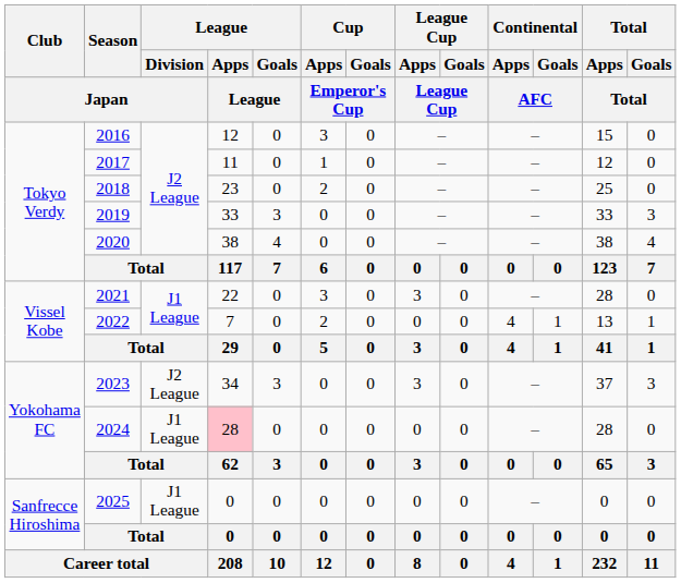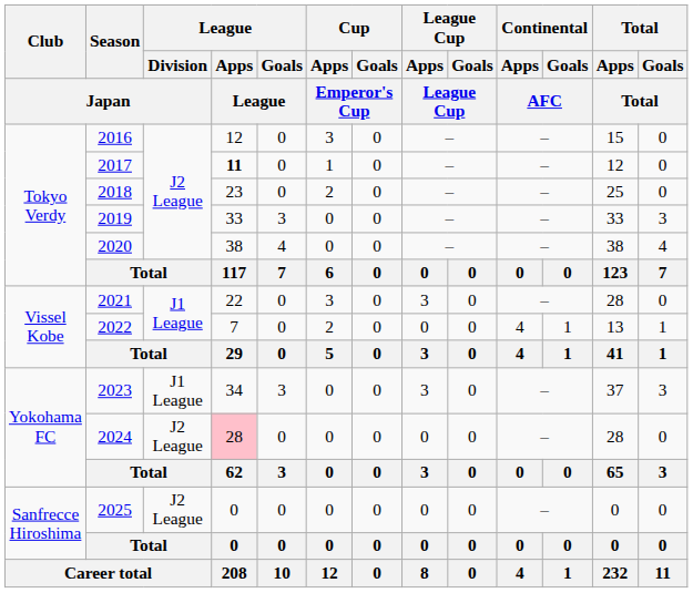 <table class="wikitable" style="text-align:center">
 <tr>
 <th rowspan=2>Club</th>
 <th rowspan=2>Season</th>
 <th colspan=3>League</th>
 <th colspan=2>Cup</th>
 <th colspan=2>League Cup</th>
 <th colspan=2>Continental</th>
 <th colspan=2>Total</th>
 </tr>
 <tr>
 <th>Division</th>
 <th>Apps</th>
 <th>Goals</th>
 <th>Apps</th>
 <th>Goals</th>
 <th>Apps</th>
 <th>Goals</th>
 <th>Apps</th>
 <th>Goals</th>
 <th>Apps</th>
 <th>Goals</th>
 </tr>
 <tr>
 <th colspan=3>Japan</th>
 <th colspan=2>League</th>
 <th colspan=2><a href='#'>Emperor's Cup</a></th>
 <th colspan=2><a href='#'>League Cup</a></th>
 <th colspan=2><a href='#'>AFC</a></th>
 <th colspan=2>Total</th>
 </tr>
 <tr>
 <td rowspan="6"><a href='#'>Tokyo Verdy</a></td>
 <td><a href='#'>2016</a></td>
 <td rowspan="5"><a href='#'>J2 League</a></td>
 <td>12</td>
 <td>0</td>
 <td>3</td>
 <td>0</td>
 <td colspan="2">–</td>
 <td colspan="2">–</td>
 <td>15</td>
 <td>0</td>
 </tr>
 <tr>
 <td><a href='#'>2017</a></td>
-<td>11</td>
+<td><strong>11</strong></td>
 <td>0</td>
 <td>1</td>
 <td>0</td>
 <td colspan="2">–</td>
 <td colspan="2">–</td>
 <td>12</td>
 <td>0</td>
 </tr>
 <tr>
 <td><a href='#'>2018</a></td>
 <td>23</td>
 <td>0</td>
 <td>2</td>
 <td>0</td>
 <td colspan="2">–</td>
 <td colspan="2">–</td>
 <td>25</td>
 <td>0</td>
 </tr>
 <tr>
 <td><a href='#'>2019</a></td>
 <td>33</td>
 <td>3</td>
 <td>0</td>
 <td>0</td>
 <td colspan="2">–</td>
 <td colspan="2">–</td>
 <td>33</td>
 <td>3</td>
 </tr>
 <tr>
 <td><a href='#'>2020</a></td>
 <td>38</td>
 <td>4</td>
 <td>0</td>
 <td>0</td>
 <td colspan="2">–</td>
 <td colspan="2">–</td>
 <td>38</td>
 <td>4</td>
 </tr>
 <tr>
 <th colspan="2">Total</th>
 <th>117</th>
 <th>7</th>
 <th>6</th>
 <th>0</th>
 <th>0</th>
 <th>0</th>
 <th>0</th>
 <th>0</th>
 <th>123</th>
 <th>7</th>
 </tr>
 <tr>
 <td rowspan="3"><a href='#'>Vissel Kobe</a></td>
 <td><a href='#'>2021</a></td>
 <td rowspan="2"><a href='#'>J1 League</a></td>
 <td>22</td>
 <td>0</td>
 <td>3</td>
 <td>0</td>
 <td>3</td>
 <td>0</td>
 <td colspan="2">–</td>
 <td>28</td>
 <td>0</td>
 </tr>
 <tr>
 <td><a href='#'>2022</a></td>
 <td>7</td>
 <td>0</td>
 <td>2</td>
 <td>0</td>
 <td>0</td>
 <td>0</td>
 <td>4</td>
 <td>1</td>
 <td>13</td>
 <td>1</td>
 </tr>
 <tr>
 <th colspan="2">Total</th>
 <th>29</th>
 <th>0</th>
 <th>5</th>
 <th>0</th>
 <th>3</th>
 <th>0</th>
 <th>4</th>
 <th>1</th>
 <th>41</th>
 <th>1</th>
 </tr>
 <tr>
 <td rowspan="3"><a href='#'>Yokohama FC</a></td>
 <td><a href='#'>2023</a></td>
-<td>J2 League</td>
+<td>J1 League</td>
 <td>34</td>
 <td>3</td>
 <td>0</td>
 <td>0</td>
 <td>3</td>
 <td>0</td>
 <td colspan="2">–</td>
 <td>37</td>
 <td>3</td>
 </tr>
 <tr>
 <td><a href='#'>2024</a></td>
-<td>J1 League</td>
+<td>J2 League</td>
 <td style="background: pink;">28</td>
 <td>0</td>
 <td>0</td>
 <td>0</td>
 <td>0</td>
 <td>0</td>
 <td colspan="2">–</td>
 <td>28</td>
 <td>0</td>
 </tr>
 <tr>
 <th colspan="2">Total</th>
 <th>62</th>
 <th>3</th>
 <th>0</th>
 <th>0</th>
 <th>3</th>
 <th>0</th>
 <th>0</th>
 <th>0</th>
 <th>65</th>
 <th>3</th>
 </tr>
 <tr>
 <td rowspan="2"><a href='#'>Sanfrecce Hiroshima</a></td>
 <td><a href='#'>2025</a></td>
-<td>J1 League</td>
+<td>J2 League</td>
 <td>0</td>
 <td>0</td>
 <td>0</td>
 <td>0</td>
 <td>0</td>
 <td>0</td>
 <td colspan="2">–</td>
 <td>0</td>
 <td>0</td>
 </tr>
 <tr>
 <th colspan="2">Total</th>
 <th>0</th>
 <th>0</th>
 <th>0</th>
 <th>0</th>
 <th>0</th>
 <th>0</th>
 <th>0</th>
 <th>0</th>
 <th>0</th>
 <th>0</th>
 </tr>
 <tr>
 <th colspan="3">Career total</th>
 <th>208</th>
 <th>10</th>
 <th>12</th>
 <th>0</th>
 <th>8</th>
 <th>0</th>
 <th>4</th>
 <th>1</th>
 <th>232</th>
 <th>11</th>
 </tr>
 </table>
